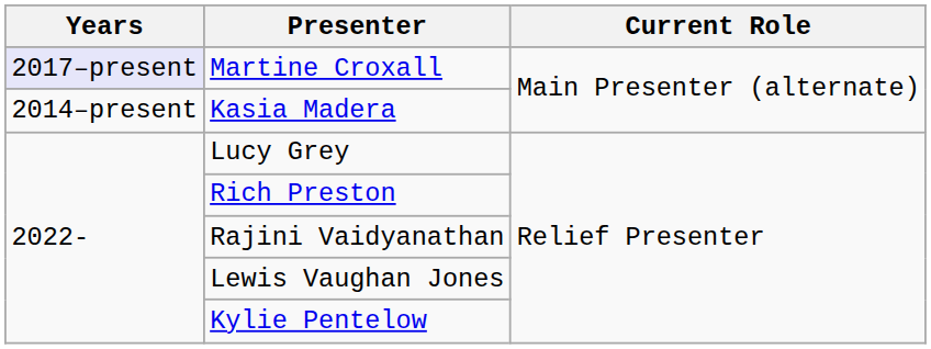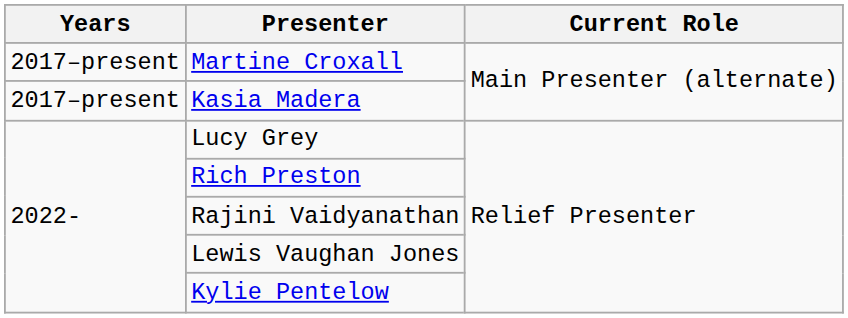 <table class="wikitable">
 <tr align="center">
 <th>Years</th>
 <th>Presenter</th>
 <th>Current Role</th>
 </tr>
 <tr>
-<td style="background: lavender;">2017–present</td>
+<td>2017–present</td>
 <td><a href='#'>Martine Croxall</a></td>
 <td rowspan="2">Main Presenter (alternate)</td>
 </tr>
 <tr>
-<td>2014–present</td>
+<td>2017–present</td>
 <td><a href='#'>Kasia Madera</a></td>
 </tr>
 <tr>
 <td rowspan="5">2022-</td>
 <td>Lucy Grey</td>
 <td rowspan="5">Relief Presenter</td>
 </tr>
 <tr>
 <td><a href='#'>Rich Preston</a></td>
 </tr>
 <tr>
 <td>Rajini Vaidyanathan</td>
 </tr>
 <tr>
 <td>Lewis Vaughan Jones</td>
 </tr>
 <tr>
 <td><a href='#'>Kylie Pentelow</a></td>
 </tr>
 </table>
